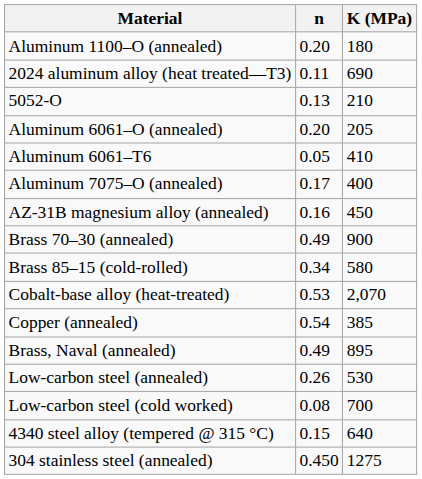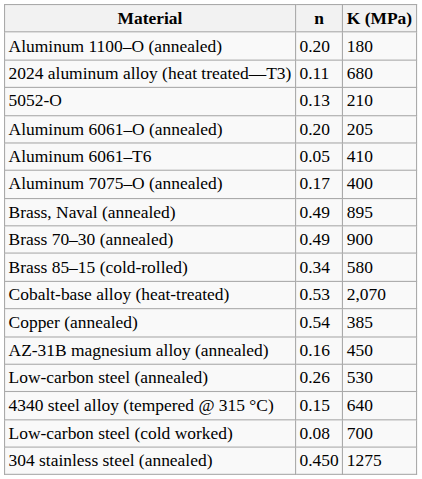 <table class="wikitable">
 <tr>
 <th>Material</th>
 <th>n</th>
 <th>K (MPa)</th>
 </tr>
 <tr>
 <td>Aluminum 1100–O (annealed)</td>
 <td>0.20</td>
 <td>180</td>
 </tr>
 <tr>
 <td>2024 aluminum alloy (heat treated—T3)</td>
 <td>0.11</td>
-<td>690</td>
+<td>680</td>
 </tr>
 <tr>
 <td>5052-O</td>
 <td>0.13</td>
 <td>210</td>
 </tr>
 <tr>
 <td>Aluminum 6061–O (annealed)</td>
 <td>0.20</td>
 <td>205</td>
 </tr>
 <tr>
 <td>Aluminum 6061–T6</td>
 <td>0.05</td>
 <td>410</td>
 </tr>
 <tr>
 <td>Aluminum 7075–O (annealed)</td>
 <td>0.17</td>
 <td>400</td>
 </tr>
 <tr>
-<td>AZ-31B magnesium alloy (annealed)</td>
-<td>0.16</td>
-<td>450</td>
+<td>Brass, Naval (annealed)</td>
+<td>0.49</td>
+<td>895</td>
 </tr>
 <tr>
 <td>Brass 70–30 (annealed)</td>
 <td>0.49</td>
 <td>900</td>
 </tr>
 <tr>
 <td>Brass 85–15 (cold-rolled)</td>
 <td>0.34</td>
 <td>580</td>
 </tr>
 <tr>
 <td>Cobalt-base alloy (heat-treated)</td>
 <td>0.53</td>
 <td>2,070</td>
 </tr>
 <tr>
 <td>Copper (annealed)</td>
 <td>0.54</td>
 <td>385</td>
 </tr>
 <tr>
-<td>Brass, Naval (annealed)</td>
-<td>0.49</td>
-<td>895</td>
+<td>AZ-31B magnesium alloy (annealed)</td>
+<td>0.16</td>
+<td>450</td>
 </tr>
 <tr>
 <td>Low-carbon steel (annealed)</td>
 <td>0.26</td>
 <td>530</td>
 </tr>
 <tr>
+<td>4340 steel alloy (tempered @ 315 °C)</td>
+<td>0.15</td>
+<td>640</td>
+</tr>
+<tr>
 <td>Low-carbon steel (cold worked)</td>
 <td>0.08</td>
 <td>700</td>
-</tr>
-<tr>
-<td>4340 steel alloy (tempered @ 315 °C)</td>
-<td>0.15</td>
-<td>640</td>
 </tr>
 <tr>
 <td>304 stainless steel (annealed)</td>
 <td>0.450</td>
 <td>1275</td>
 </tr>
 </table>
